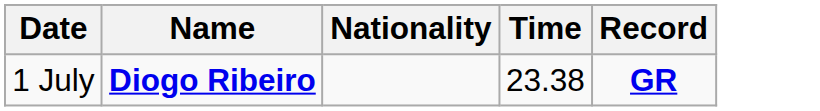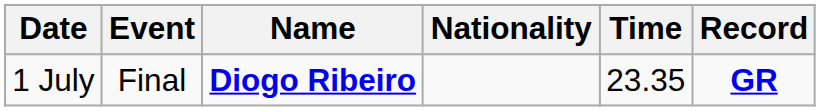 <table class=wikitable style=text-align:center>
 <tr>
 <th>Date</th>
+<th>Event</th>
 <th>Name</th>
 <th>Nationality</th>
 <th>Time</th>
 <th>Record</th>
 </tr>
 <tr>
 <td>1 July</td>
+<td>Final</td>
 <td align=left><strong><a href='#'>Diogo Ribeiro</a></strong></td>
 <td align=left></td>
-<td>23.38</td>
+<td>23.35</td>
 <td><strong><a href='#'>GR</a></strong></td>
 </tr>
 </table>
